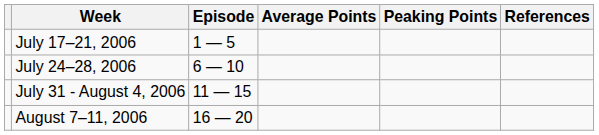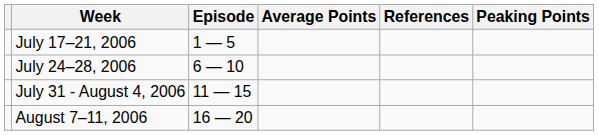 <table class="wikitable">
 <tr>
 <th></th>
 <th>Week</th>
 <th>Episode</th>
 <th>Average Points</th>
+<th>References</th>
 <th>Peaking Points</th>
-<th>References</th>
 </tr>
 <tr>
 <td></td>
 <td>July 17–21, 2006</td>
 <td>1 — 5</td>
 <td></td>
 <td></td>
 <td></td>
 </tr>
 <tr>
 <td></td>
 <td>July 24–28, 2006</td>
 <td>6 — 10</td>
 <td></td>
 <td></td>
 <td></td>
 </tr>
 <tr>
 <td></td>
 <td>July 31 - August 4, 2006</td>
 <td>11 — 15</td>
 <td></td>
 <td></td>
 <td></td>
 </tr>
 <tr>
 <td></td>
 <td>August 7–11, 2006</td>
 <td>16 — 20</td>
 <td></td>
 <td></td>
 <td></td>
 </tr>
 </table>
